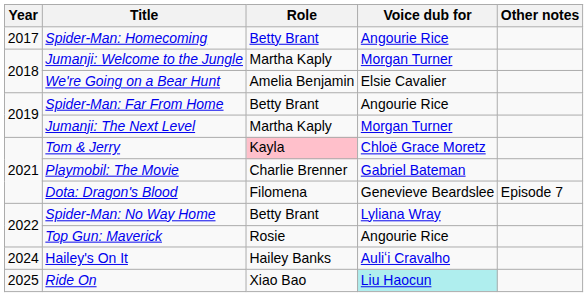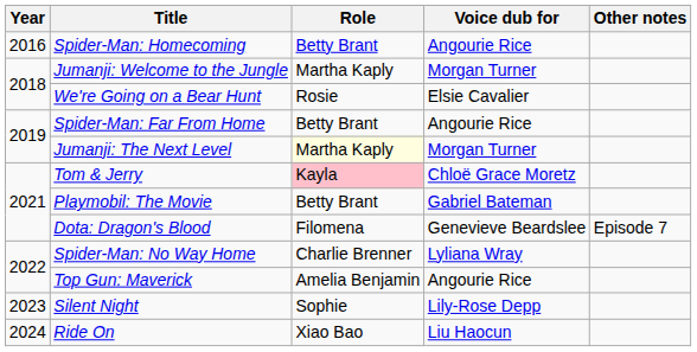 <table class="wikitable" style="font-size: 90%;">
 <tr>
 <th>Year</th>
 <th>Title</th>
 <th>Role</th>
 <th>Voice dub for</th>
 <th>Other notes</th>
 </tr>
 <tr>
-<td>2017</td>
+<td>2016</td>
 <td><em><a href='#'>Spider-Man: Homecoming</a></em></td>
 <td><a href='#'>Betty Brant</a></td>
 <td><a href='#'>Angourie Rice</a></td>
 <td></td>
 </tr>
 <tr>
 <td rowspan="2">2018</td>
 <td><em><a href='#'>Jumanji: Welcome to the Jungle</a></em></td>
 <td>Martha Kaply</td>
 <td><a href='#'>Morgan Turner</a></td>
 <td></td>
 </tr>
 <tr>
 <td><em><a href='#'>We're Going on a Bear Hunt</a></em></td>
-<td>Amelia Benjamin</td>
+<td>Rosie</td>
 <td>Elsie Cavalier</td>
 <td></td>
 </tr>
 <tr>
 <td rowspan="2">2019</td>
 <td><em><a href='#'>Spider-Man: Far From Home</a></em></td>
 <td>Betty Brant</td>
 <td>Angourie Rice</td>
 <td></td>
 </tr>
 <tr>
 <td><em><a href='#'>Jumanji: The Next Level</a></em></td>
-<td>Martha Kaply</td>
+<td style="background: lightyellow;">Martha Kaply</td>
 <td><a href='#'>Morgan Turner</a></td>
 <td></td>
 </tr>
 <tr>
 <td rowspan="3">2021</td>
 <td><em><a href='#'>Tom & Jerry</a></em></td>
 <td style="background: pink;">Kayla</td>
 <td><a href='#'>Chloë Grace Moretz</a></td>
 <td></td>
 </tr>
 <tr>
 <td><em><a href='#'>Playmobil: The Movie</a></em></td>
-<td>Charlie Brenner</td>
+<td>Betty Brant</td>
 <td><a href='#'>Gabriel Bateman</a></td>
 <td></td>
 </tr>
 <tr>
 <td><em><a href='#'>Dota: Dragon's Blood</a></em></td>
 <td>Filomena</td>
 <td>Genevieve Beardslee</td>
 <td>Episode 7</td>
 </tr>
 <tr>
 <td rowspan="2">2022</td>
 <td><em><a href='#'>Spider-Man: No Way Home</a></em></td>
-<td>Betty Brant</td>
+<td>Charlie Brenner</td>
 <td><a href='#'>Lyliana Wray</a></td>
 <td></td>
 </tr>
 <tr>
 <td><em><a href='#'>Top Gun: Maverick</a></em></td>
-<td>Rosie</td>
+<td>Amelia Benjamin</td>
 <td>Angourie Rice</td>
 <td></td>
 </tr>
 <tr>
-<td>2024</td>
-<td><a href='#'>Hailey's On It</a></td>
-<td>Hailey Banks</td>
-<td><a href='#'>Auliʻi Cravalho</a></td>
+<td>2023</td>
+<td><em><a href='#'>Silent Night</a></em></td>
+<td>Sophie</td>
+<td><a href='#'>Lily-Rose Depp</a></td>
 <td></td>
 </tr>
 <tr>
-<td>2025</td>
+<td>2024</td>
 <td><em><a href='#'>Ride On</a></em></td>
 <td>Xiao Bao</td>
-<td style="background: paleturquoise;"><a href='#'>Liu Haocun</a></td>
+<td><a href='#'>Liu Haocun</a></td>
 <td></td>
 </tr>
 </table>
